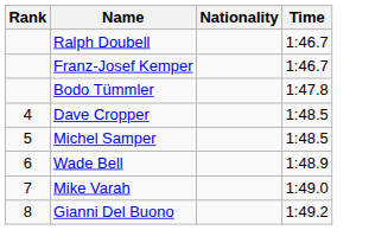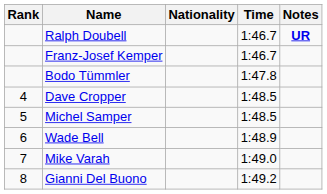 <table class="wikitable sortable" style="text-align:center">
 <tr>
 <th>Rank</th>
 <th>Name</th>
 <th>Nationality</th>
 <th>Time</th>
+<th>Notes</th>
 </tr>
 <tr>
 <td></td>
 <td align=left><a href='#'>Ralph Doubell</a></td>
 <td align=left></td>
 <td>1:46.7</td>
+<td><strong><a href='#'>UR</a></strong></td>
 </tr>
 <tr>
 <td></td>
 <td align=left><a href='#'>Franz-Josef Kemper</a></td>
 <td align=left></td>
 <td>1:46.7</td>
+<td></td>
 </tr>
 <tr>
 <td></td>
 <td align=left><a href='#'>Bodo Tümmler</a></td>
 <td align=left></td>
 <td>1:47.8</td>
+<td></td>
 </tr>
 <tr>
 <td>4</td>
 <td align=left><a href='#'>Dave Cropper</a></td>
 <td align=left></td>
 <td>1:48.5</td>
+<td></td>
 </tr>
 <tr>
 <td>5</td>
 <td align=left><a href='#'>Michel Samper</a></td>
 <td align=left></td>
 <td>1:48.5</td>
+<td></td>
 </tr>
 <tr>
 <td>6</td>
 <td align=left><a href='#'>Wade Bell</a></td>
 <td align=left></td>
 <td>1:48.9</td>
+<td></td>
 </tr>
 <tr>
 <td>7</td>
 <td align=left><a href='#'>Mike Varah</a></td>
 <td align=left></td>
 <td>1:49.0</td>
+<td></td>
 </tr>
 <tr>
 <td>8</td>
 <td align=left><a href='#'>Gianni Del Buono</a></td>
 <td align=left></td>
 <td>1:49.2</td>
+<td></td>
 </tr>
 </table>
